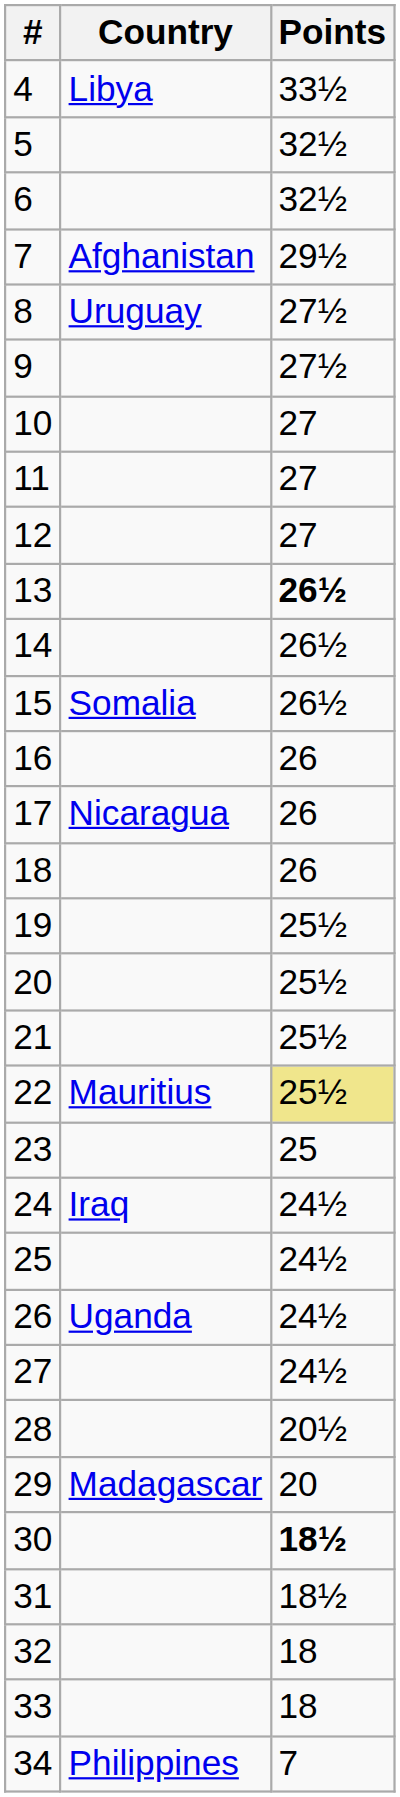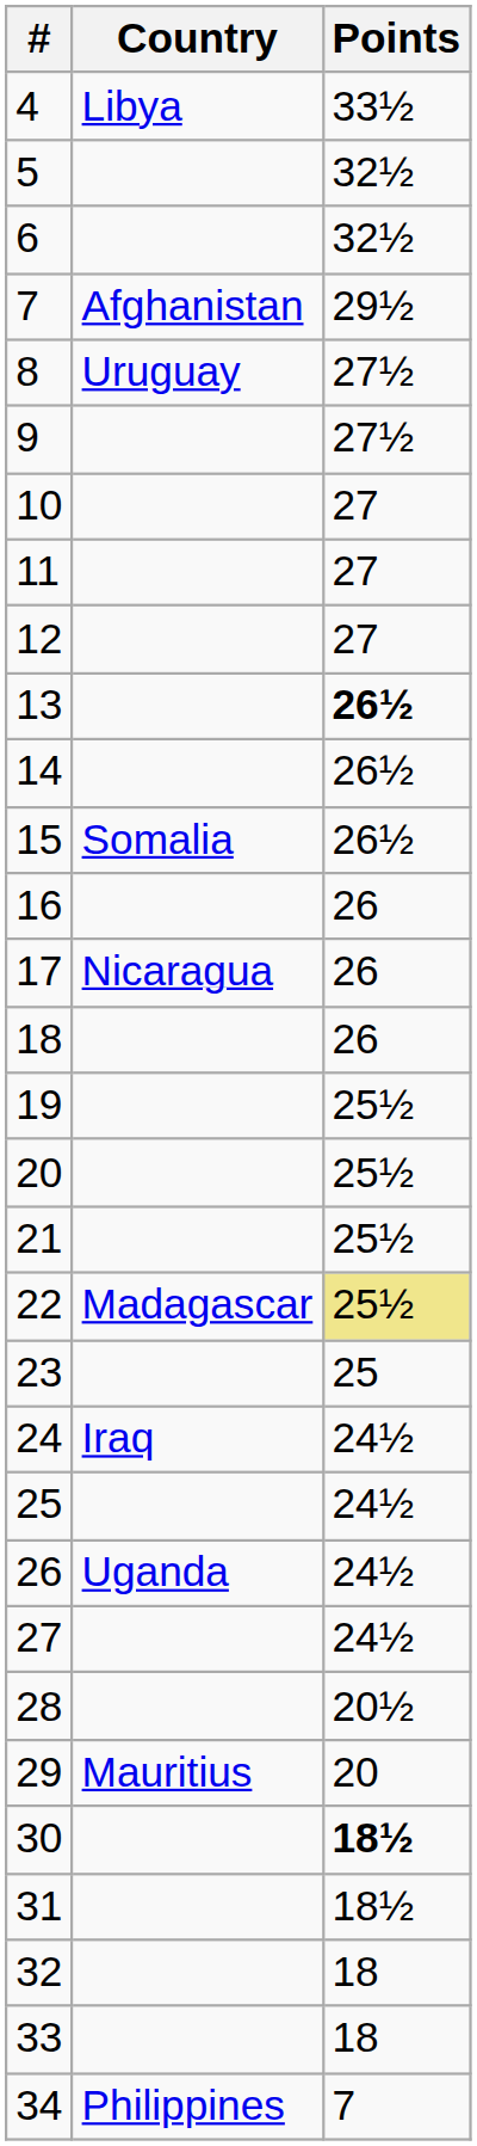 <table class="wikitable collapsible collapsed">
 <tr>
 <th>#</th>
 <th>Country</th>
 <th>Points</th>
 </tr>
 <tr>
 <td>4</td>
 <td> <a href='#'>Libya</a></td>
 <td>33½</td>
 </tr>
 <tr>
 <td>5</td>
 <td></td>
 <td>32½</td>
 </tr>
 <tr>
 <td>6</td>
 <td></td>
 <td>32½</td>
 </tr>
 <tr>
 <td>7</td>
 <td> <a href='#'>Afghanistan</a></td>
 <td>29½</td>
 </tr>
 <tr>
 <td>8</td>
 <td> <a href='#'>Uruguay</a></td>
 <td>27½</td>
 </tr>
 <tr>
 <td>9</td>
 <td></td>
 <td>27½</td>
 </tr>
 <tr>
 <td>10</td>
 <td></td>
 <td>27</td>
 </tr>
 <tr>
 <td>11</td>
 <td></td>
 <td>27</td>
 </tr>
 <tr>
 <td>12</td>
 <td></td>
 <td>27</td>
 </tr>
 <tr>
 <td>13</td>
 <td></td>
 <td><strong>26½</strong></td>
 </tr>
 <tr>
 <td>14</td>
 <td></td>
 <td>26½</td>
 </tr>
 <tr>
 <td>15</td>
 <td> <a href='#'>Somalia</a></td>
 <td>26½</td>
 </tr>
 <tr>
 <td>16</td>
 <td></td>
 <td>26</td>
 </tr>
 <tr>
 <td>17</td>
 <td> <a href='#'>Nicaragua</a></td>
 <td>26</td>
 </tr>
 <tr>
 <td>18</td>
 <td></td>
 <td>26</td>
 </tr>
 <tr>
 <td>19</td>
 <td></td>
 <td>25½</td>
 </tr>
 <tr>
 <td>20</td>
 <td></td>
 <td>25½</td>
 </tr>
 <tr>
 <td>21</td>
 <td></td>
 <td>25½</td>
 </tr>
 <tr>
 <td>22</td>
-<td> <a href='#'>Mauritius</a></td>
+<td> <a href='#'>Madagascar</a></td>
 <td style="background: khaki;">25½</td>
 </tr>
 <tr>
 <td>23</td>
 <td></td>
 <td>25</td>
 </tr>
 <tr>
 <td>24</td>
 <td> <a href='#'>Iraq</a></td>
 <td>24½</td>
 </tr>
 <tr>
 <td>25</td>
 <td></td>
 <td>24½</td>
 </tr>
 <tr>
 <td>26</td>
 <td> <a href='#'>Uganda</a></td>
 <td>24½</td>
 </tr>
 <tr>
 <td>27</td>
 <td></td>
 <td>24½</td>
 </tr>
 <tr>
 <td>28</td>
 <td></td>
 <td>20½</td>
 </tr>
 <tr>
 <td>29</td>
-<td> <a href='#'>Madagascar</a></td>
+<td> <a href='#'>Mauritius</a></td>
 <td>20</td>
 </tr>
 <tr>
 <td>30</td>
 <td></td>
 <td><strong>18½</strong></td>
 </tr>
 <tr>
 <td>31</td>
 <td></td>
 <td>18½</td>
 </tr>
 <tr>
 <td>32</td>
 <td></td>
 <td>18</td>
 </tr>
 <tr>
 <td>33</td>
 <td></td>
 <td>18</td>
 </tr>
 <tr>
 <td>34</td>
 <td> <a href='#'>Philippines</a></td>
 <td>7</td>
 </tr>
 </table>
